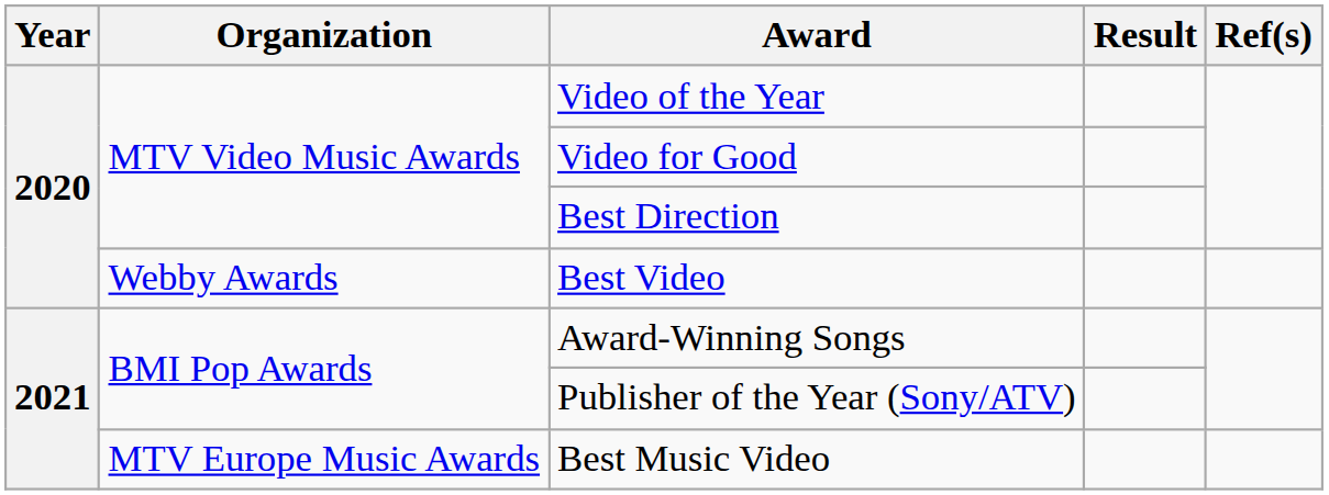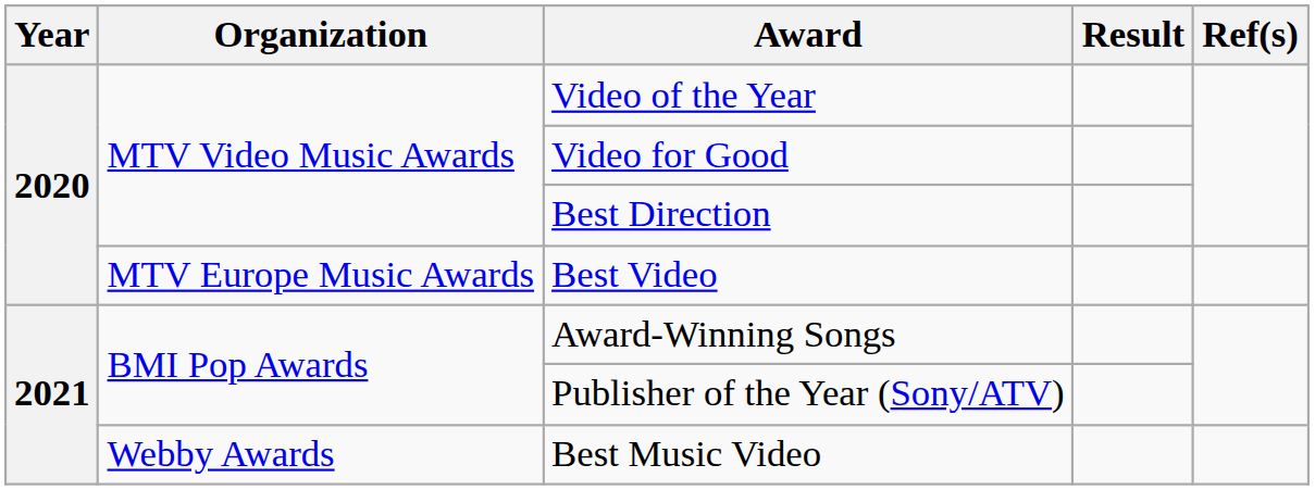 <table class="wikitable plainrowheaders">
 <tr align=center>
 <th scope="col">Year</th>
 <th scope="col">Organization</th>
 <th scope="col">Award</th>
 <th scope="col">Result</th>
 <th scope="col">Ref(s)</th>
 </tr>
 <tr>
 <th rowspan="4" scope="row">2020</th>
 <td rowspan=3><a href='#'>MTV Video Music Awards</a></td>
 <td><a href='#'>Video of the Year</a></td>
 <td></td>
 <td rowspan="3" style="text-align:center;"></td>
 </tr>
 <tr>
 <td><a href='#'>Video for Good</a></td>
 <td></td>
 </tr>
 <tr>
 <td><a href='#'>Best Direction</a></td>
 <td></td>
 </tr>
 <tr>
-<td><a href='#'>Webby Awards</a></td>
+<td><a href='#'>MTV Europe Music Awards</a></td>
 <td><a href='#'>Best Video</a></td>
 <td></td>
 <td style="text-align:center;"></td>
 </tr>
 <tr>
 <th scope="row" rowspan="3">2021</th>
 <td rowspan="2"><a href='#'>BMI Pop Awards</a></td>
 <td>Award-Winning Songs</td>
 <td></td>
 <td rowspan="2" align="center"></td>
 </tr>
 <tr>
 <td>Publisher of the Year (<a href='#'>Sony/ATV</a>)</td>
 <td></td>
 </tr>
 <tr>
-<td><a href='#'>MTV Europe Music Awards</a></td>
+<td><a href='#'>Webby Awards</a></td>
 <td>Best Music Video</td>
 <td></td>
 <td style="text-align:center;"></td>
 </tr>
 </table>
